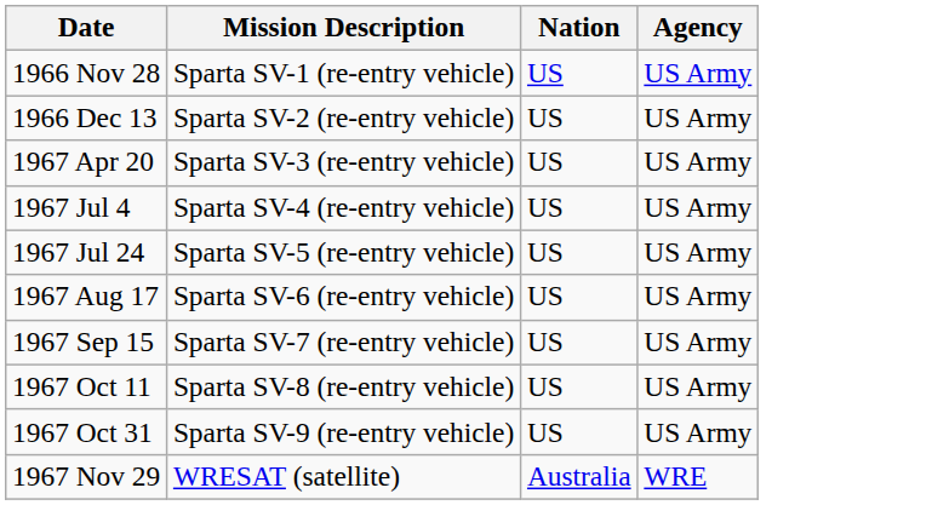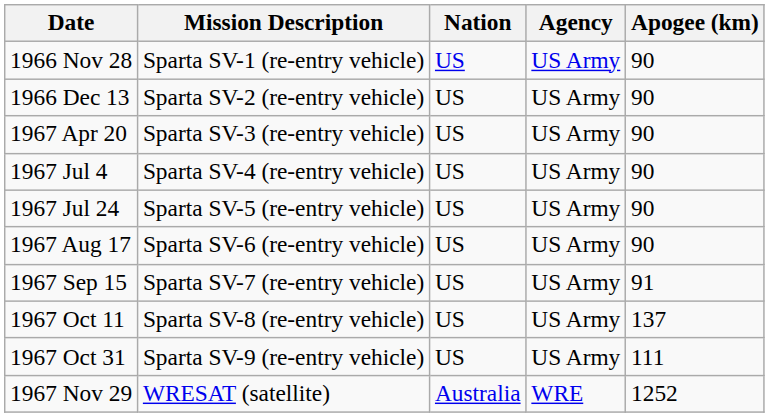 <table class="wikitable sortable">
 <tr>
 <th>Date</th>
 <th>Mission Description</th>
 <th>Nation</th>
 <th>Agency</th>
+<th>Apogee (km)</th>
 </tr>
 <tr>
 <td>1966 Nov 28</td>
 <td>Sparta SV-1 (re-entry vehicle)</td>
 <td><a href='#'>US</a></td>
 <td><a href='#'>US Army</a></td>
+<td>90</td>
 </tr>
 <tr>
 <td>1966 Dec 13</td>
 <td>Sparta SV-2 (re-entry vehicle)</td>
 <td>US</td>
 <td>US Army</td>
+<td>90</td>
 </tr>
 <tr>
 <td>1967 Apr 20</td>
 <td>Sparta SV-3 (re-entry vehicle)</td>
 <td>US</td>
 <td>US Army</td>
+<td>90</td>
 </tr>
 <tr>
 <td>1967 Jul 4</td>
 <td>Sparta SV-4 (re-entry vehicle)</td>
 <td>US</td>
 <td>US Army</td>
+<td>90</td>
 </tr>
 <tr>
 <td>1967 Jul 24</td>
 <td>Sparta SV-5 (re-entry vehicle)</td>
 <td>US</td>
 <td>US Army</td>
+<td>90</td>
 </tr>
 <tr>
 <td>1967 Aug 17</td>
 <td>Sparta SV-6 (re-entry vehicle)</td>
 <td>US</td>
 <td>US Army</td>
+<td>90</td>
 </tr>
 <tr>
 <td>1967 Sep 15</td>
 <td>Sparta SV-7 (re-entry vehicle)</td>
 <td>US</td>
 <td>US Army</td>
+<td>91</td>
 </tr>
 <tr>
 <td>1967 Oct 11</td>
 <td>Sparta SV-8 (re-entry vehicle)</td>
 <td>US</td>
 <td>US Army</td>
+<td>137</td>
 </tr>
 <tr>
 <td>1967 Oct 31</td>
 <td>Sparta SV-9 (re-entry vehicle)</td>
 <td>US</td>
 <td>US Army</td>
+<td>111</td>
 </tr>
 <tr>
 <td>1967 Nov 29</td>
 <td><a href='#'>WRESAT</a> (satellite)</td>
 <td><a href='#'>Australia</a></td>
 <td><a href='#'>WRE</a></td>
+<td>1252</td>
 </tr>
 </table>
